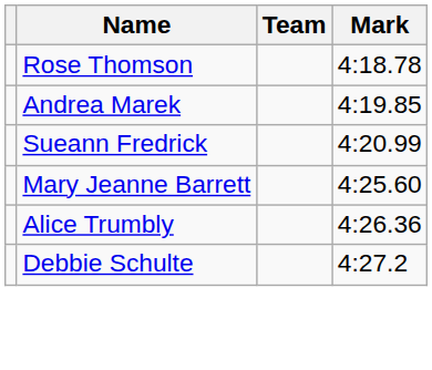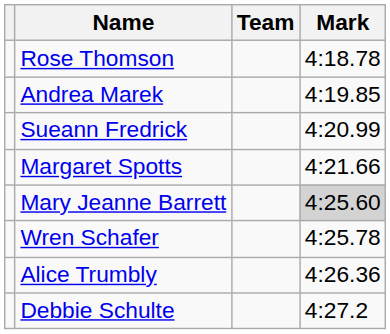 <table class=wikitable>
 <tr>
 <th></th>
 <th>Name</th>
 <th>Team</th>
 <th>Mark</th>
 </tr>
 <tr>
 <td></td>
 <td><a href='#'>Rose Thomson</a></td>
 <td></td>
 <td>4:18.78</td>
 </tr>
 <tr>
 <td></td>
 <td><a href='#'>Andrea Marek</a></td>
 <td></td>
 <td>4:19.85</td>
 </tr>
 <tr>
 <td></td>
 <td><a href='#'>Sueann Fredrick</a></td>
 <td></td>
 <td>4:20.99</td>
 </tr>
 <tr>
 <td></td>
+<td><a href='#'>Margaret Spotts</a></td>
+<td></td>
+<td>4:21.66</td>
+</tr>
+<tr>
+<td></td>
 <td><a href='#'>Mary Jeanne Barrett</a></td>
 <td></td>
-<td>4:25.60</td>
+<td style="background: lightgrey;">4:25.60</td>
+</tr>
+<tr>
+<td></td>
+<td><a href='#'>Wren Schafer</a></td>
+<td></td>
+<td>4:25.78</td>
 </tr>
 <tr>
 <td></td>
 <td><a href='#'>Alice Trumbly</a></td>
 <td></td>
 <td>4:26.36</td>
 </tr>
 <tr>
 <td></td>
 <td><a href='#'>Debbie Schulte</a></td>
 <td></td>
 <td>4:27.2</td>
 </tr>
 </table>
